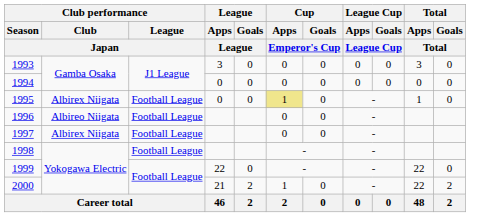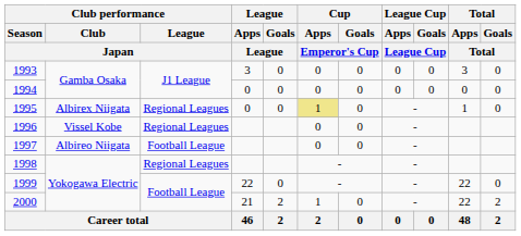 <table class="wikitable" style="text-align:center">
 <tr>
 <th colspan=3>Club performance</th>
 <th colspan=2>League</th>
 <th colspan=2>Cup</th>
 <th colspan=2>League Cup</th>
 <th colspan=2>Total</th>
 </tr>
 <tr>
 <th>Season</th>
 <th>Club</th>
 <th>League</th>
 <th>Apps</th>
 <th>Goals</th>
 <th>Apps</th>
 <th>Goals</th>
 <th>Apps</th>
 <th>Goals</th>
 <th>Apps</th>
 <th>Goals</th>
 </tr>
 <tr>
 <th colspan=3>Japan</th>
 <th colspan=2>League</th>
 <th colspan=2><a href='#'>Emperor's Cup</a></th>
 <th colspan=2><a href='#'>League Cup</a></th>
 <th colspan=2>Total</th>
 </tr>
 <tr>
 <td><a href='#'>1993</a></td>
 <td rowspan="2"><a href='#'>Gamba Osaka</a></td>
 <td rowspan="2"><a href='#'>J1 League</a></td>
 <td>3</td>
 <td>0</td>
 <td>0</td>
 <td>0</td>
 <td>0</td>
 <td>0</td>
 <td>3</td>
 <td>0</td>
 </tr>
 <tr>
 <td><a href='#'>1994</a></td>
 <td>0</td>
 <td>0</td>
 <td>0</td>
 <td>0</td>
 <td>0</td>
 <td>0</td>
 <td>0</td>
 <td>0</td>
 </tr>
 <tr>
 <td><a href='#'>1995</a></td>
 <td><a href='#'>Albirex Niigata</a></td>
-<td><a href='#'>Football League</a></td>
+<td><a href='#'>Regional Leagues</a></td>
 <td>0</td>
 <td>0</td>
 <td style="background: khaki;">1</td>
 <td>0</td>
 <td colspan="2">-</td>
 <td>1</td>
 <td>0</td>
 </tr>
 <tr>
 <td><a href='#'>1996</a></td>
-<td><a href='#'>Albireo Niigata</a></td>
-<td><a href='#'>Football League</a></td>
+<td><a href='#'>Vissel Kobe</a></td>
+<td><a href='#'>Regional Leagues</a></td>
 <td></td>
 <td></td>
 <td>0</td>
 <td>0</td>
 <td colspan="2">-</td>
 <td></td>
 <td></td>
 </tr>
 <tr>
 <td><a href='#'>1997</a></td>
-<td><a href='#'>Albirex Niigata</a></td>
+<td><a href='#'>Albireo Niigata</a></td>
 <td><a href='#'>Football League</a></td>
 <td></td>
 <td></td>
 <td>0</td>
 <td>0</td>
 <td colspan="2">-</td>
 <td></td>
 <td></td>
 </tr>
 <tr>
 <td><a href='#'>1998</a></td>
 <td rowspan="3"><a href='#'>Yokogawa Electric</a></td>
-<td><a href='#'>Football League</a></td>
+<td><a href='#'>Regional Leagues</a></td>
 <td></td>
 <td></td>
 <td colspan="2">-</td>
 <td colspan="2">-</td>
 <td></td>
 <td></td>
 </tr>
 <tr>
 <td><a href='#'>1999</a></td>
 <td rowspan="2"><a href='#'>Football League</a></td>
 <td>22</td>
 <td>0</td>
 <td colspan="2">-</td>
 <td colspan="2">-</td>
 <td>22</td>
 <td>0</td>
 </tr>
 <tr>
 <td><a href='#'>2000</a></td>
 <td>21</td>
 <td>2</td>
 <td>1</td>
 <td>0</td>
 <td colspan="2">-</td>
 <td>22</td>
 <td>2</td>
 </tr>
 <tr>
 <th colspan=3>Career total</th>
 <th>46</th>
 <th>2</th>
 <th>2</th>
 <th>0</th>
 <th>0</th>
 <th>0</th>
 <th>48</th>
 <th>2</th>
 </tr>
 </table>
